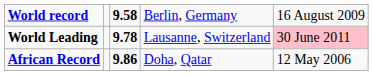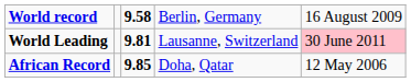 <table class="wikitable">
 <tr>
 <td><strong><a href='#'>World record</a></strong></td>
 <td></td>
 <td><strong>9.58</strong></td>
 <td><a href='#'>Berlin</a>, <a href='#'>Germany</a></td>
 <td>16 August 2009</td>
 </tr>
 <tr>
 <td><strong>World Leading</strong></td>
 <td></td>
-<td><strong>9.78</strong></td>
+<td><strong>9.81</strong></td>
 <td><a href='#'>Lausanne</a>, <a href='#'>Switzerland</a></td>
 <td style="background: pink;">30 June 2011</td>
 </tr>
 <tr>
 <td><strong><a href='#'>African Record</a></strong></td>
 <td></td>
-<td><strong>9.86</strong></td>
+<td><strong>9.85</strong></td>
 <td><a href='#'>Doha</a>, <a href='#'>Qatar</a></td>
 <td>12 May 2006</td>
 </tr>
 </table>
